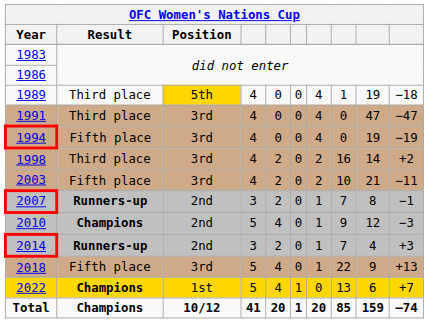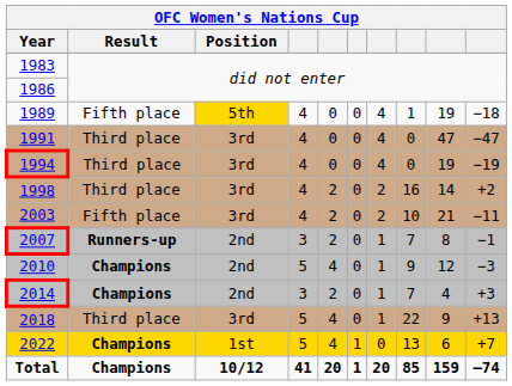 <table class="wikitable" style="text-align: center; width:50%;">
 <tr>
 <th colspan=10><a href='#'>OFC Women's Nations Cup</a></th>
 </tr>
 <tr>
 <th>Year</th>
 <th>Result</th>
 <th>Position</th>
 <th></th>
 <th></th>
 <th></th>
 <th></th>
 <th></th>
 <th></th>
 <th></th>
 </tr>
 <tr>
 </tr>
 <tr>
 </tr>
 <tr>
 <td> <a href='#'>1983</a></td>
 <td rowspan="2" colspan="10"><em>did not enter</em></td>
 </tr>
 <tr>
 <td> <a href='#'>1986</a></td>
 </tr>
 <tr>
 <td> <a href='#'>1989</a></td>
-<td>Third place</td>
+<td>Fifth place</td>
 <td style="background: gold;">5th</td>
 <td>4</td>
 <td>0</td>
 <td>0</td>
 <td>4</td>
 <td>1</td>
 <td>19</td>
 <td>−18</td>
 </tr>
 <tr bgcolor=cfaa88>
 <td> <a href='#'>1991</a></td>
 <td>Third place</td>
 <td>3rd</td>
 <td>4</td>
 <td>0</td>
 <td>0</td>
 <td>4</td>
 <td>0</td>
 <td>47</td>
 <td>−47</td>
 </tr>
 <tr bgcolor=cfaa88>
 <td style="border: 3px solid red"> <a href='#'>1994</a></td>
-<td>Fifth place</td>
+<td>Third place</td>
 <td>3rd</td>
 <td>4</td>
 <td>0</td>
 <td>0</td>
 <td>4</td>
 <td>0</td>
 <td>19</td>
 <td>−19</td>
 </tr>
 <tr bgcolor=cfaa88>
 <td> <a href='#'>1998</a></td>
 <td>Third place</td>
 <td>3rd</td>
 <td>4</td>
 <td>2</td>
 <td>0</td>
 <td>2</td>
 <td>16</td>
 <td>14</td>
 <td>+2</td>
 </tr>
 <tr bgcolor=cfaa88>
 <td> <a href='#'>2003</a></td>
 <td>Fifth place</td>
 <td>3rd</td>
 <td>4</td>
 <td>2</td>
 <td>0</td>
 <td>2</td>
 <td>10</td>
 <td>21</td>
 <td>−11</td>
 </tr>
 <tr bgcolor=silver>
 <td style="border: 3px solid red"> <a href='#'>2007</a></td>
 <td><strong>Runners-up</strong></td>
 <td>2nd</td>
 <td>3</td>
 <td>2</td>
 <td>0</td>
 <td>1</td>
 <td>7</td>
 <td>8</td>
 <td>−1</td>
 </tr>
 <tr bgcolor=silver>
 <td> <a href='#'>2010</a></td>
 <td><strong>Champions</strong></td>
 <td>2nd</td>
 <td>5</td>
 <td>4</td>
 <td>0</td>
 <td>1</td>
 <td>9</td>
 <td>12</td>
 <td>−3</td>
 </tr>
 <tr bgcolor=silver>
 <td style="border: 3px solid red"> <a href='#'>2014</a></td>
-<td><strong>Runners-up</strong></td>
+<td><strong>Champions</strong></td>
 <td>2nd</td>
 <td>3</td>
 <td>2</td>
 <td>0</td>
 <td>1</td>
 <td>7</td>
 <td>4</td>
 <td>+3</td>
 </tr>
 <tr bgcolor=cfaa88>
 <td> <a href='#'>2018</a></td>
-<td>Fifth place</td>
+<td>Third place</td>
 <td>3rd</td>
 <td>5</td>
 <td>4</td>
 <td>0</td>
 <td>1</td>
 <td>22</td>
 <td>9</td>
 <td>+13</td>
 </tr>
 <tr bgcolor=gold>
 <td> <a href='#'>2022</a></td>
 <td><strong>Champions</strong></td>
 <td>1st</td>
 <td>5</td>
 <td>4</td>
 <td>1</td>
 <td>0</td>
 <td>13</td>
 <td>6</td>
 <td>+7</td>
 </tr>
 <tr>
 <td><strong>Total</strong></td>
 <td><strong>Champions</strong></td>
 <td><strong>10/12</strong></td>
 <td><strong>41</strong></td>
 <td><strong>20</strong></td>
 <td><strong>1</strong></td>
 <td><strong>20</strong></td>
 <td><strong>85</strong></td>
 <td><strong>159</strong></td>
 <td><strong>–74</strong></td>
 </tr>
 </table>
